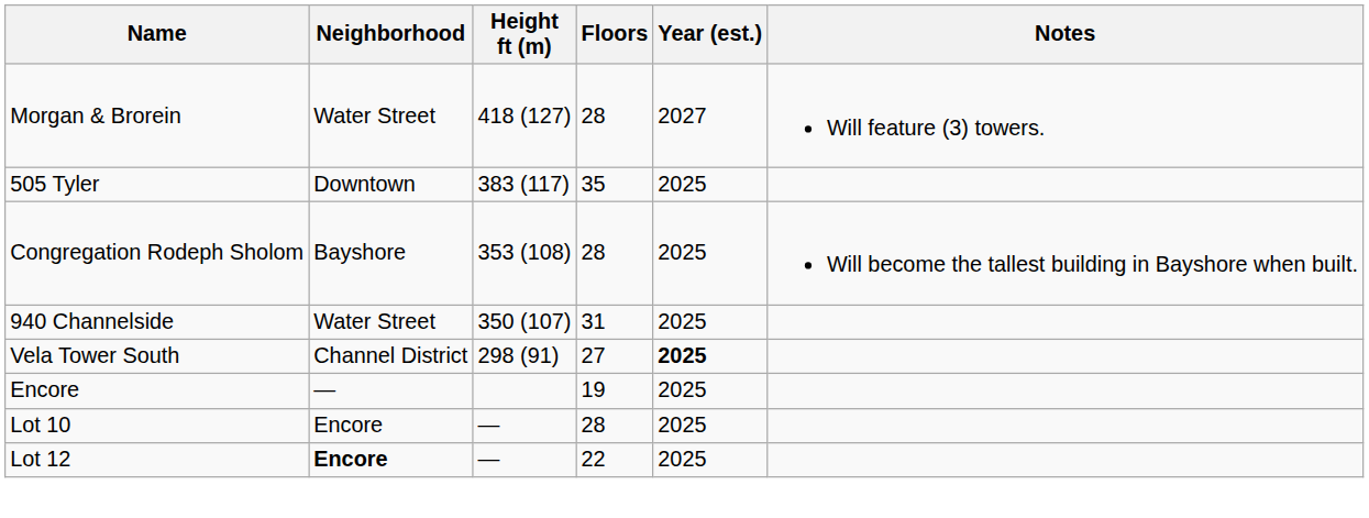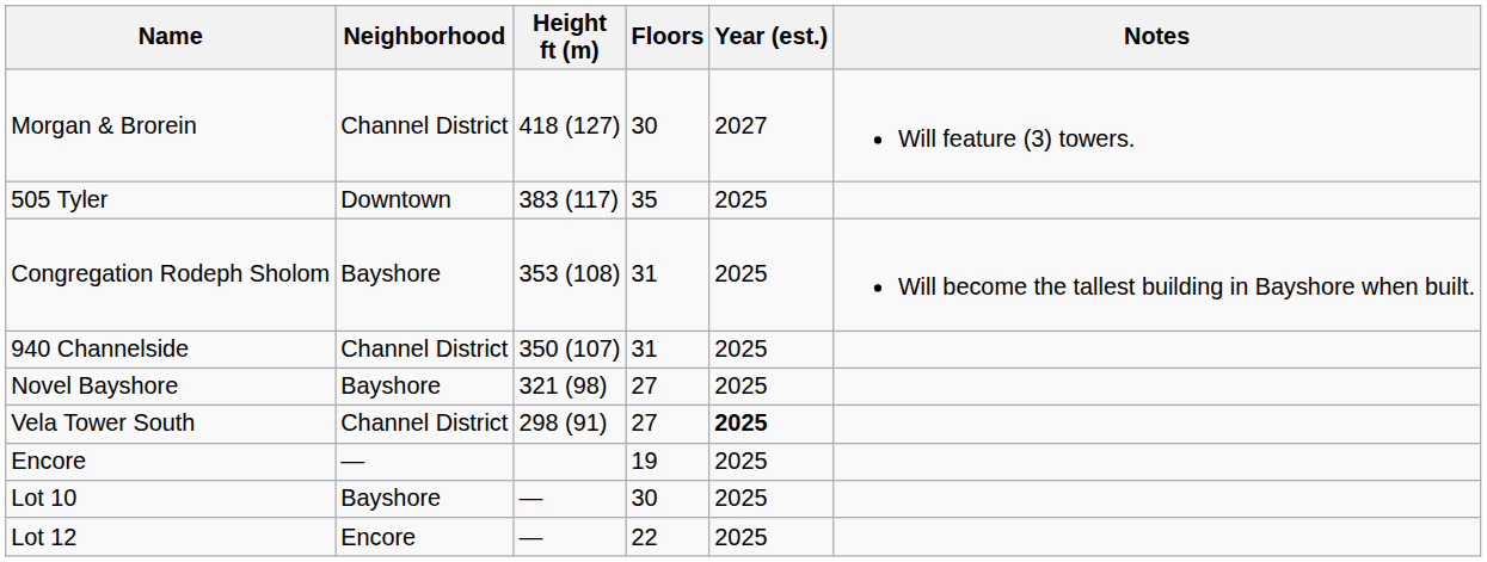 <table class="wikitable sortable">
 <tr>
 <th>Name</th>
 <th>Neighborhood</th>
 <th>Height<br>ft (m)</th>
 <th>Floors</th>
 <th>Year (est.)</th>
 <th>Notes</th>
 </tr>
 <tr>
 <td>Morgan & Brorein</td>
-<td>Water Street</td>
+<td>Channel District</td>
 <td>418 (127)</td>
-<td>28</td>
+<td>30</td>
 <td>2027</td>
 <td><br><ul><li>Will feature (3) towers.</li></ul></td>
 </tr>
 <tr>
 <td>505 Tyler</td>
 <td>Downtown</td>
 <td>383 (117)</td>
 <td>35</td>
 <td>2025</td>
 <td></td>
 </tr>
 <tr>
 <td>Congregation Rodeph Sholom</td>
 <td>Bayshore</td>
 <td>353 (108)</td>
-<td>28</td>
+<td>31</td>
 <td>2025</td>
 <td><br><ul><li>Will become the tallest building in Bayshore when built.</li></ul></td>
 </tr>
 <tr>
 <td>940 Channelside</td>
-<td>Water Street</td>
+<td>Channel District</td>
 <td>350 (107)</td>
 <td>31</td>
+<td>2025</td>
+<td></td>
+</tr>
+<tr>
+<td>Novel Bayshore</td>
+<td>Bayshore</td>
+<td>321 (98)</td>
+<td>27</td>
 <td>2025</td>
 <td></td>
 </tr>
 <tr>
 <td>Vela Tower South</td>
 <td>Channel District</td>
 <td>298 (91)</td>
 <td>27</td>
 <td><strong>2025</strong></td>
 <td></td>
 </tr>
 <tr>
 <td>Encore</td>
 <td>—</td>
 <td></td>
 <td>19</td>
 <td>2025</td>
 </tr>
 <tr>
 <td>Lot 10</td>
-<td>Encore</td>
+<td>Bayshore</td>
 <td>—</td>
-<td>28</td>
+<td>30</td>
 <td>2025</td>
 <td></td>
 </tr>
 <tr>
 <td>Lot 12</td>
-<td><strong>Encore</strong></td>
+<td>Encore</td>
 <td>—</td>
 <td>22</td>
 <td>2025</td>
 <td></td>
 </tr>
 </table>
